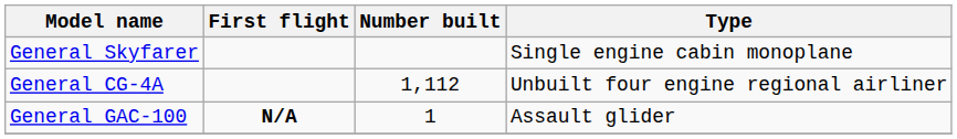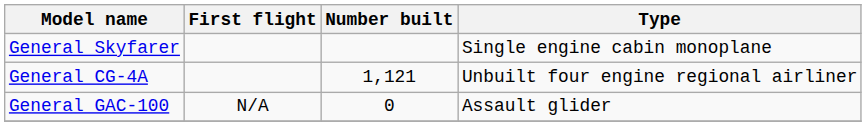 <table class="wikitable sortable">
 <tr>
 <th>Model name</th>
 <th>First flight</th>
 <th>Number built</th>
 <th>Type</th>
 </tr>
 <tr>
 <td align=left><a href='#'>General Skyfarer</a></td>
 <td align=center></td>
 <td align=center></td>
 <td align=left>Single engine cabin monoplane</td>
 </tr>
 <tr>
 <td align=left><a href='#'>General CG-4A</a></td>
 <td align=center></td>
-<td align=center>1,112</td>
+<td align=center>1,121</td>
 <td align=left>Unbuilt four engine regional airliner</td>
 </tr>
 <tr>
 <td align=left><a href='#'>General GAC-100</a></td>
-<td align=center><strong>N/A</strong></td>
-<td align=center>1</td>
+<td align=center>N/A</td>
+<td align=center>0</td>
 <td align=left>Assault glider</td>
 </tr>
 <tr>
 </tr>
 </table>
